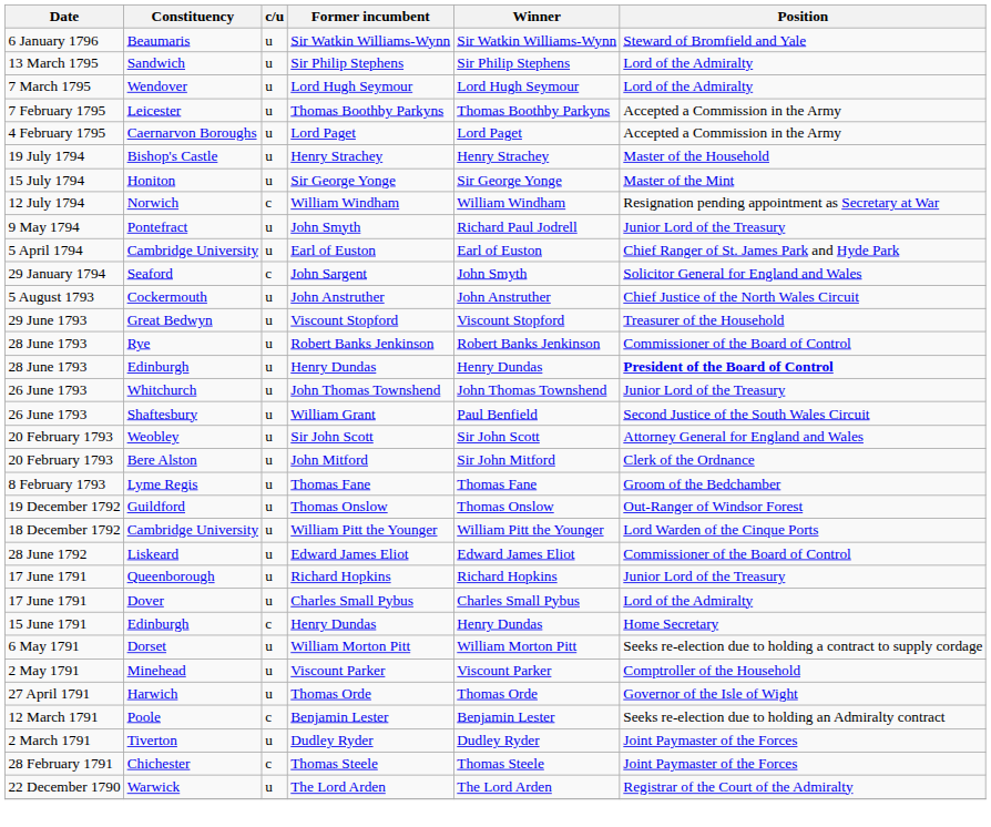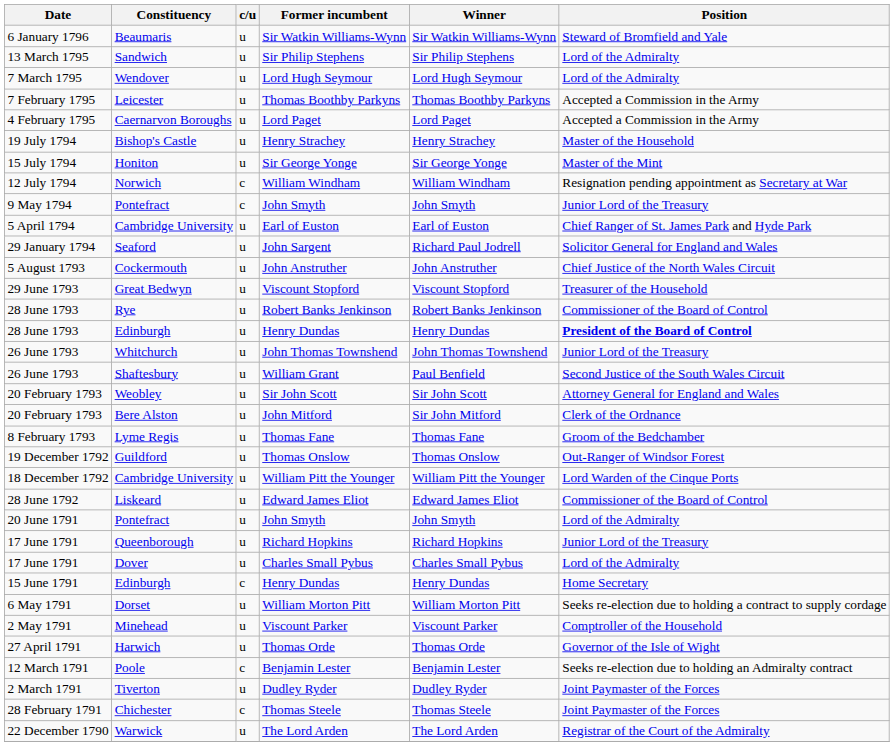 <table class="wikitable">
 <tr>
 <th>Date</th>
 <th>Constituency</th>
 <th>c/u</th>
 <th>Former incumbent</th>
 <th>Winner</th>
 <th>Position</th>
 </tr>
 <tr>
 <td>6 January 1796</td>
 <td><a href='#'>Beaumaris</a></td>
 <td>u</td>
 <td><a href='#'>Sir Watkin Williams-Wynn</a></td>
 <td><a href='#'>Sir Watkin Williams-Wynn</a></td>
 <td><a href='#'>Steward of Bromfield and Yale</a></td>
 </tr>
 <tr>
 <td>13 March 1795</td>
 <td><a href='#'>Sandwich</a></td>
 <td>u</td>
 <td><a href='#'>Sir Philip Stephens</a></td>
 <td><a href='#'>Sir Philip Stephens</a></td>
 <td><a href='#'>Lord of the Admiralty</a></td>
 </tr>
 <tr>
 <td>7 March 1795</td>
 <td><a href='#'>Wendover</a></td>
 <td>u</td>
 <td><a href='#'>Lord Hugh Seymour</a></td>
 <td><a href='#'>Lord Hugh Seymour</a></td>
 <td><a href='#'>Lord of the Admiralty</a></td>
 </tr>
 <tr>
 <td>7 February 1795</td>
 <td><a href='#'>Leicester</a></td>
 <td>u</td>
 <td><a href='#'>Thomas Boothby Parkyns</a></td>
 <td><a href='#'>Thomas Boothby Parkyns</a></td>
 <td>Accepted a Commission in the Army</td>
 </tr>
 <tr>
 <td>4 February 1795</td>
 <td><a href='#'>Caernarvon Boroughs</a></td>
 <td>u</td>
 <td><a href='#'>Lord Paget</a></td>
 <td><a href='#'>Lord Paget</a></td>
 <td>Accepted a Commission in the Army</td>
 </tr>
 <tr>
 <td>19 July 1794</td>
 <td><a href='#'>Bishop's Castle</a></td>
 <td>u</td>
 <td><a href='#'>Henry Strachey</a></td>
 <td><a href='#'>Henry Strachey</a></td>
 <td><a href='#'>Master of the Household</a></td>
 </tr>
 <tr>
 <td>15 July 1794</td>
 <td><a href='#'>Honiton</a></td>
 <td>u</td>
 <td><a href='#'>Sir George Yonge</a></td>
 <td><a href='#'>Sir George Yonge</a></td>
 <td><a href='#'>Master of the Mint</a></td>
 </tr>
 <tr>
 <td>12 July 1794</td>
 <td><a href='#'>Norwich</a></td>
 <td>c</td>
 <td><a href='#'>William Windham</a></td>
 <td><a href='#'>William Windham</a></td>
 <td>Resignation pending appointment as <a href='#'>Secretary at War</a></td>
 </tr>
 <tr>
 <td>9 May 1794</td>
 <td><a href='#'>Pontefract</a></td>
-<td>u</td>
+<td>c</td>
 <td><a href='#'>John Smyth</a></td>
-<td><a href='#'>Richard Paul Jodrell</a></td>
+<td><a href='#'>John Smyth</a></td>
 <td><a href='#'>Junior Lord of the Treasury</a></td>
 </tr>
 <tr>
 <td>5 April 1794</td>
 <td><a href='#'>Cambridge University</a></td>
 <td>u</td>
 <td><a href='#'>Earl of Euston</a></td>
 <td><a href='#'>Earl of Euston</a></td>
 <td><a href='#'>Chief Ranger of St. James Park</a> and <a href='#'>Hyde Park</a></td>
 </tr>
 <tr>
 <td>29 January 1794</td>
 <td><a href='#'>Seaford</a></td>
-<td>c</td>
+<td>u</td>
 <td><a href='#'>John Sargent</a></td>
-<td><a href='#'>John Smyth</a></td>
+<td><a href='#'>Richard Paul Jodrell</a></td>
 <td><a href='#'>Solicitor General for England and Wales</a></td>
 </tr>
 <tr>
 <td>5 August 1793</td>
 <td><a href='#'>Cockermouth</a></td>
 <td>u</td>
 <td><a href='#'>John Anstruther</a></td>
 <td><a href='#'>John Anstruther</a></td>
 <td><a href='#'>Chief Justice of the North Wales Circuit</a></td>
 </tr>
 <tr>
 <td>29 June 1793</td>
 <td><a href='#'>Great Bedwyn</a></td>
 <td>u</td>
 <td><a href='#'>Viscount Stopford</a></td>
 <td><a href='#'>Viscount Stopford</a></td>
 <td><a href='#'>Treasurer of the Household</a></td>
 </tr>
 <tr>
 <td>28 June 1793</td>
 <td><a href='#'>Rye</a></td>
 <td>u</td>
 <td><a href='#'>Robert Banks Jenkinson</a></td>
 <td><a href='#'>Robert Banks Jenkinson</a></td>
 <td><a href='#'>Commissioner of the Board of Control</a></td>
 </tr>
 <tr>
 <td>28 June 1793</td>
 <td><a href='#'>Edinburgh</a></td>
 <td>u</td>
 <td><a href='#'>Henry Dundas</a></td>
 <td><a href='#'>Henry Dundas</a></td>
 <td><strong><a href='#'>President of the Board of Control</a></strong></td>
 </tr>
 <tr>
 <td>26 June 1793</td>
 <td><a href='#'>Whitchurch</a></td>
 <td>u</td>
 <td><a href='#'>John Thomas Townshend</a></td>
 <td><a href='#'>John Thomas Townshend</a></td>
 <td><a href='#'>Junior Lord of the Treasury</a></td>
 </tr>
 <tr>
 <td>26 June 1793</td>
 <td><a href='#'>Shaftesbury</a></td>
 <td>u</td>
 <td><a href='#'>William Grant</a></td>
 <td><a href='#'>Paul Benfield</a></td>
 <td><a href='#'>Second Justice of the South Wales Circuit</a></td>
 </tr>
 <tr>
 <td>20 February 1793</td>
 <td><a href='#'>Weobley</a></td>
 <td>u</td>
 <td><a href='#'>Sir John Scott</a></td>
 <td><a href='#'>Sir John Scott</a></td>
 <td><a href='#'>Attorney General for England and Wales</a></td>
 </tr>
 <tr>
 <td>20 February 1793</td>
 <td><a href='#'>Bere Alston</a></td>
 <td>u</td>
 <td><a href='#'>John Mitford</a></td>
 <td><a href='#'>Sir John Mitford</a></td>
 <td><a href='#'>Clerk of the Ordnance</a></td>
 </tr>
 <tr>
 <td>8 February 1793</td>
 <td><a href='#'>Lyme Regis</a></td>
 <td>u</td>
 <td><a href='#'>Thomas Fane</a></td>
 <td><a href='#'>Thomas Fane</a></td>
 <td><a href='#'>Groom of the Bedchamber</a></td>
 </tr>
 <tr>
 <td>19 December 1792</td>
 <td><a href='#'>Guildford</a></td>
 <td>u</td>
 <td><a href='#'>Thomas Onslow</a></td>
 <td><a href='#'>Thomas Onslow</a></td>
 <td><a href='#'>Out-Ranger of Windsor Forest</a></td>
 </tr>
 <tr>
 <td>18 December 1792</td>
 <td><a href='#'>Cambridge University</a></td>
 <td>u</td>
 <td><a href='#'>William Pitt the Younger</a></td>
 <td><a href='#'>William Pitt the Younger</a></td>
 <td><a href='#'>Lord Warden of the Cinque Ports</a></td>
 </tr>
 <tr>
 <td>28 June 1792</td>
 <td><a href='#'>Liskeard</a></td>
 <td>u</td>
 <td><a href='#'>Edward James Eliot</a></td>
 <td><a href='#'>Edward James Eliot</a></td>
 <td><a href='#'>Commissioner of the Board of Control</a></td>
 </tr>
 <tr>
+<td>20 June 1791</td>
+<td><a href='#'>Pontefract</a></td>
+<td>u</td>
+<td><a href='#'>John Smyth</a></td>
+<td><a href='#'>John Smyth</a></td>
+<td><a href='#'>Lord of the Admiralty</a></td>
+</tr>
+<tr>
 <td>17 June 1791</td>
 <td><a href='#'>Queenborough</a></td>
 <td>u</td>
 <td><a href='#'>Richard Hopkins</a></td>
 <td><a href='#'>Richard Hopkins</a></td>
 <td><a href='#'>Junior Lord of the Treasury</a></td>
 </tr>
 <tr>
 <td>17 June 1791</td>
 <td><a href='#'>Dover</a></td>
 <td>u</td>
 <td><a href='#'>Charles Small Pybus</a></td>
 <td><a href='#'>Charles Small Pybus</a></td>
 <td><a href='#'>Lord of the Admiralty</a></td>
 </tr>
 <tr>
 <td>15 June 1791</td>
 <td><a href='#'>Edinburgh</a></td>
 <td>c</td>
 <td><a href='#'>Henry Dundas</a></td>
 <td><a href='#'>Henry Dundas</a></td>
 <td><a href='#'>Home Secretary</a></td>
 </tr>
 <tr>
 <td>6 May 1791</td>
 <td><a href='#'>Dorset</a></td>
 <td>u</td>
 <td><a href='#'>William Morton Pitt</a></td>
 <td><a href='#'>William Morton Pitt</a></td>
 <td>Seeks re-election due to holding a contract to supply cordage</td>
 </tr>
 <tr>
 <td>2 May 1791</td>
 <td><a href='#'>Minehead</a></td>
 <td>u</td>
 <td><a href='#'>Viscount Parker</a></td>
 <td><a href='#'>Viscount Parker</a></td>
 <td><a href='#'>Comptroller of the Household</a></td>
 </tr>
 <tr>
 <td>27 April 1791</td>
 <td><a href='#'>Harwich</a></td>
 <td>u</td>
 <td><a href='#'>Thomas Orde</a></td>
 <td><a href='#'>Thomas Orde</a></td>
 <td><a href='#'>Governor of the Isle of Wight</a></td>
 </tr>
 <tr>
 <td>12 March 1791</td>
 <td><a href='#'>Poole</a></td>
 <td>c</td>
 <td><a href='#'>Benjamin Lester</a></td>
 <td><a href='#'>Benjamin Lester</a></td>
 <td>Seeks re-election due to holding an Admiralty contract</td>
 </tr>
 <tr>
 <td>2 March 1791</td>
 <td><a href='#'>Tiverton</a></td>
 <td>u</td>
 <td><a href='#'>Dudley Ryder</a></td>
 <td><a href='#'>Dudley Ryder</a></td>
 <td><a href='#'>Joint Paymaster of the Forces</a></td>
 </tr>
 <tr>
 <td>28 February 1791</td>
 <td><a href='#'>Chichester</a></td>
 <td>c</td>
 <td><a href='#'>Thomas Steele</a></td>
 <td><a href='#'>Thomas Steele</a></td>
 <td><a href='#'>Joint Paymaster of the Forces</a></td>
 </tr>
 <tr>
 <td>22 December 1790</td>
 <td><a href='#'>Warwick</a></td>
 <td>u</td>
 <td><a href='#'>The Lord Arden</a></td>
 <td><a href='#'>The Lord Arden</a></td>
 <td><a href='#'>Registrar of the Court of the Admiralty</a></td>
 </tr>
 <tr>
 </tr>
 </table>
